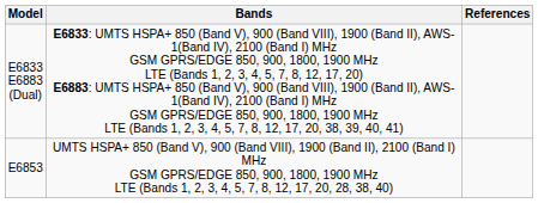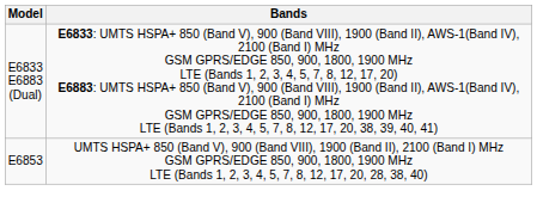 <table class="wikitable sortable" style="width:700px">
 <tr>
 <th style="width:10px;">Model</th>
 <th>Bands</th>
-<th>References</th>
 </tr>
 <tr>
 <td style="text-align:center;">E6833<br>E6883<br>(Dual)</td>
 <td style="text-align:center;"><strong>E6833</strong>: UMTS HSPA+ 850 (Band V), 900 (Band VIII), 1900 (Band II), AWS-1(Band IV), 2100 (Band I) MHz<br>GSM GPRS/EDGE 850, 900, 1800, 1900 MHz<br>LTE (Bands 1, 2, 3, 4, 5, 7, 8, 12, 17, 20)<br><strong>E6883</strong>: UMTS HSPA+ 850 (Band V), 900 (Band VIII), 1900 (Band II), AWS-1(Band IV), 2100 (Band I) MHz<br>GSM GPRS/EDGE 850, 900, 1800, 1900 MHz<br>LTE (Bands 1, 2, 3, 4, 5, 7, 8, 12, 17, 20, 38, 39, 40, 41)</td>
-<td style="text-align:center;"></td>
 </tr>
 <tr>
 <td style="text-align:center;">E6853</td>
 <td style="text-align:center;">UMTS HSPA+ 850 (Band V), 900 (Band VIII), 1900 (Band II), 2100 (Band I) MHz<br>GSM GPRS/EDGE 850, 900, 1800, 1900 MHz<br>LTE (Bands 1, 2, 3, 4, 5, 7, 8, 12, 17, 20, 28, 38, 40)</td>
-<td style="text-align:center;"></td>
 </tr>
 </table>
